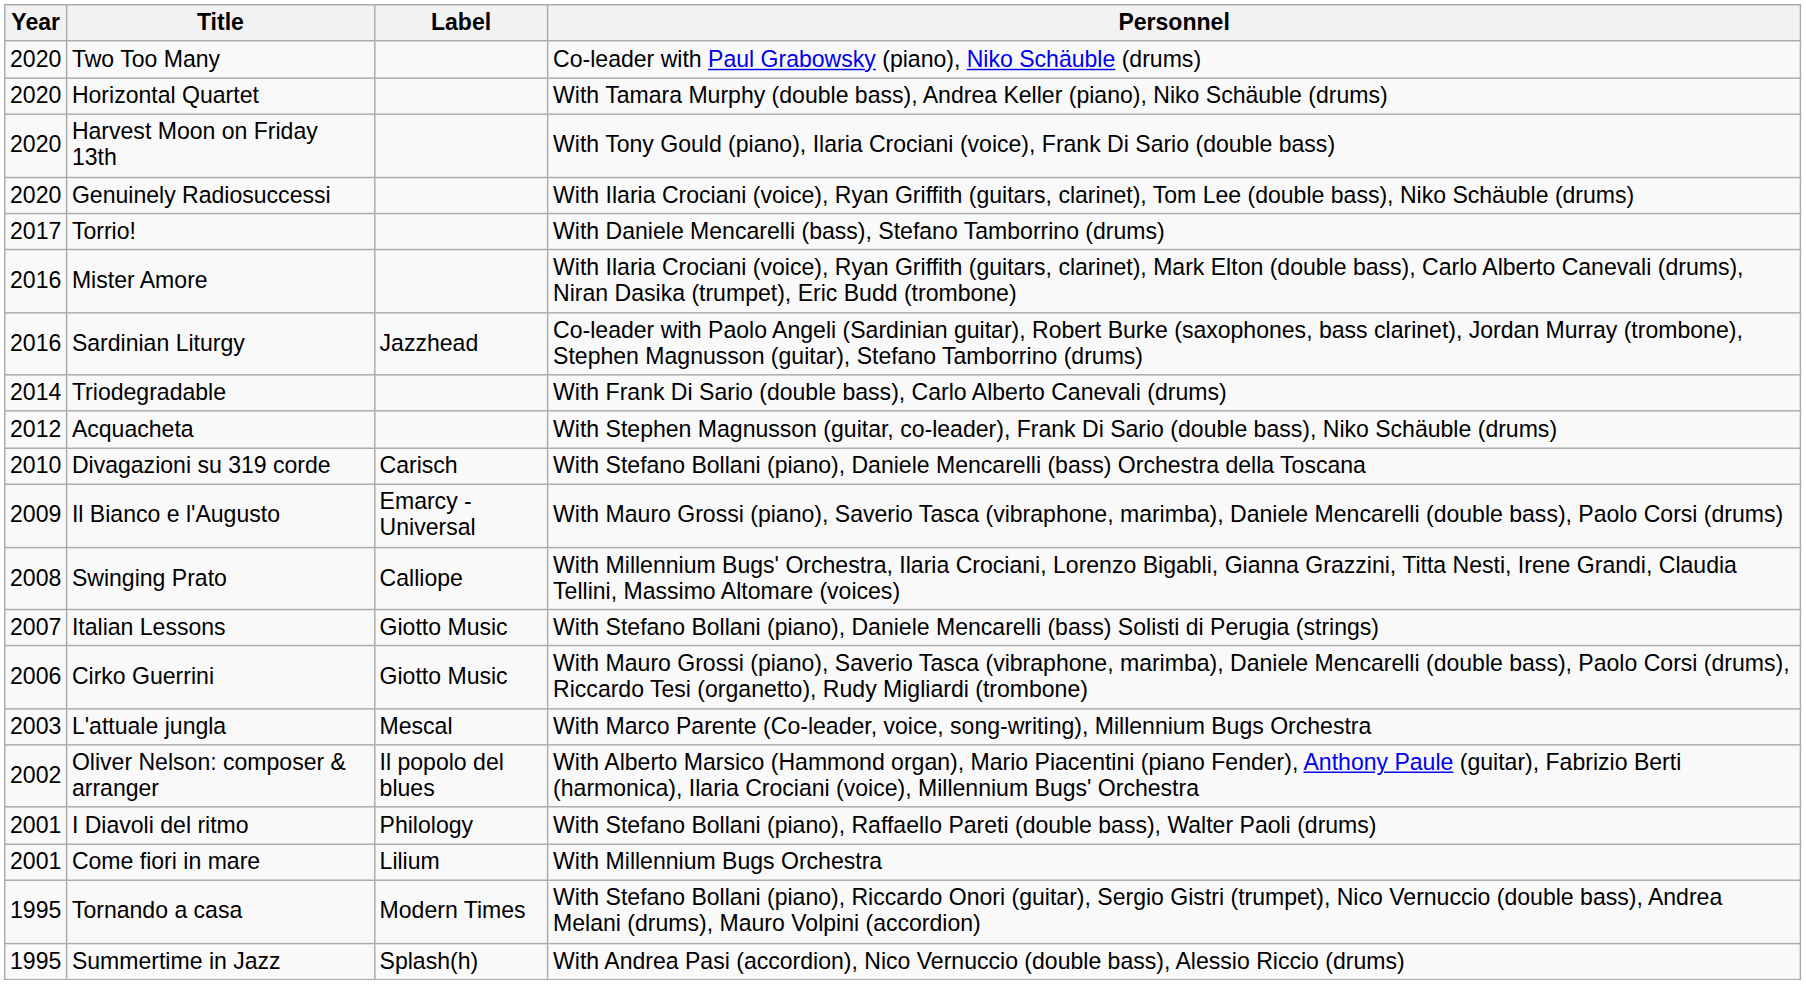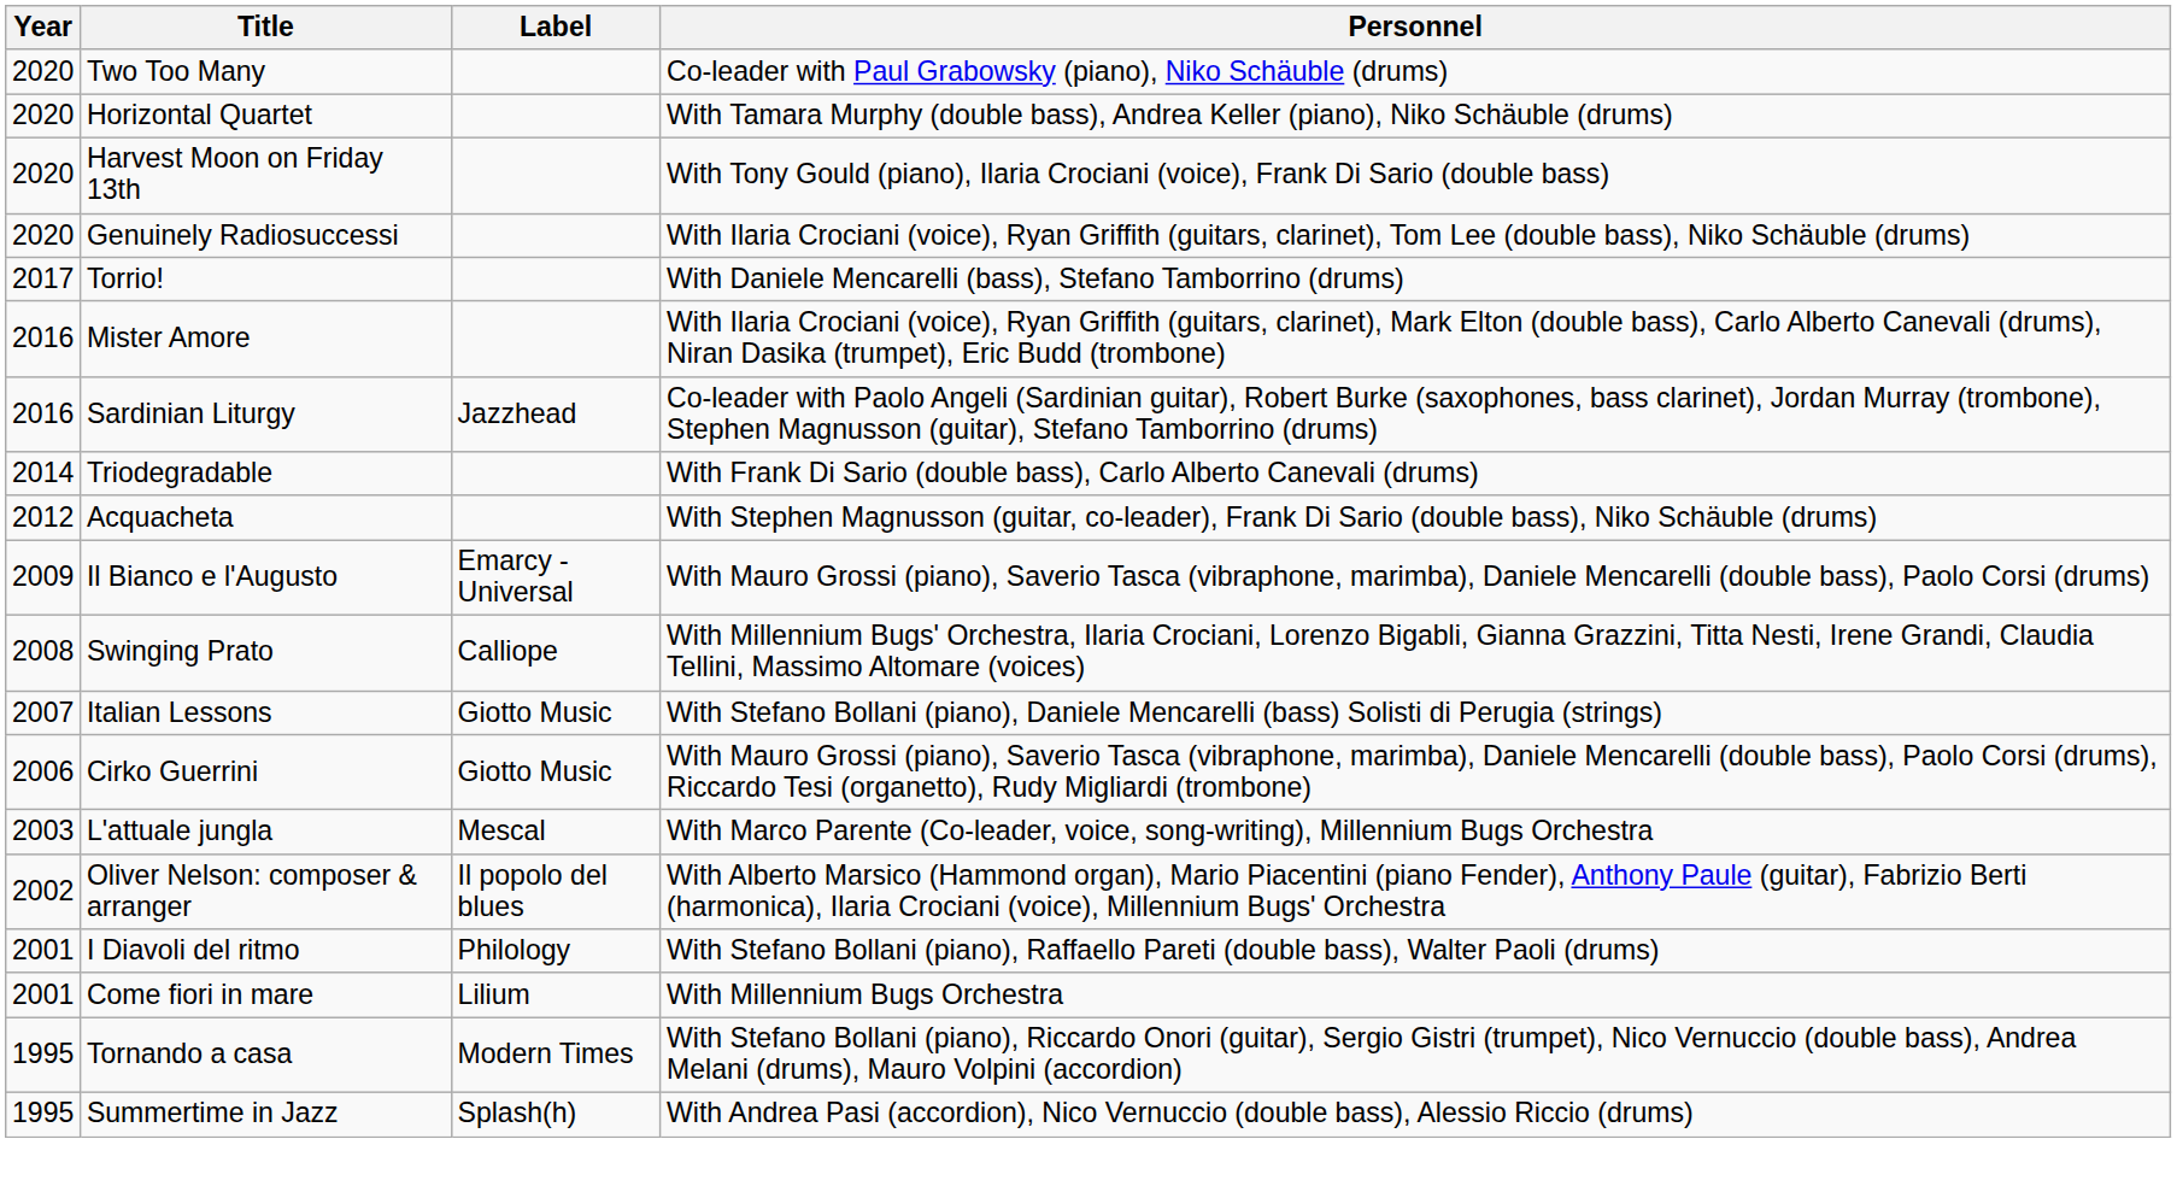 <table class="wikitable sortable">
 <tr>
 <th>Year</th>
 <th>Title</th>
 <th>Label</th>
 <th>Personnel</th>
 </tr>
 <tr>
 <td>2020</td>
 <td>Two Too Many</td>
 <td></td>
 <td>Co-leader with <a href='#'>Paul Grabowsky</a> (piano), <a href='#'>Niko Schäuble</a> (drums)</td>
 </tr>
 <tr>
 <td>2020</td>
 <td>Horizontal Quartet</td>
 <td></td>
 <td>With Tamara Murphy (double bass), Andrea Keller (piano), Niko Schäuble (drums)</td>
 </tr>
 <tr>
 <td>2020</td>
 <td>Harvest Moon on Friday 13th</td>
 <td></td>
 <td>With Tony Gould (piano), Ilaria Crociani (voice), Frank Di Sario (double bass)</td>
 </tr>
 <tr>
 <td>2020</td>
 <td>Genuinely Radiosuccessi</td>
 <td></td>
 <td>With Ilaria Crociani (voice), Ryan Griffith (guitars, clarinet), Tom Lee (double bass), Niko Schäuble (drums)</td>
 </tr>
 <tr>
 <td>2017</td>
 <td>Torrio!</td>
 <td></td>
 <td>With Daniele Mencarelli (bass), Stefano Tamborrino (drums)</td>
 </tr>
 <tr>
 <td>2016</td>
 <td>Mister Amore</td>
 <td></td>
 <td>With Ilaria Crociani (voice), Ryan Griffith (guitars, clarinet), Mark Elton (double bass), Carlo Alberto Canevali (drums), Niran Dasika (trumpet), Eric Budd (trombone)</td>
 </tr>
 <tr>
 <td>2016</td>
 <td>Sardinian Liturgy</td>
 <td>Jazzhead</td>
 <td>Co-leader with Paolo Angeli (Sardinian guitar), Robert Burke (saxophones, bass clarinet), Jordan Murray (trombone), Stephen Magnusson (guitar), Stefano Tamborrino (drums)</td>
 </tr>
 <tr>
 <td>2014</td>
 <td>Triodegradable</td>
 <td></td>
 <td>With Frank Di Sario (double bass), Carlo Alberto Canevali (drums)</td>
 </tr>
 <tr>
 <td>2012</td>
 <td>Acquacheta</td>
 <td></td>
 <td>With Stephen Magnusson (guitar, co-leader), Frank Di Sario (double bass), Niko Schäuble (drums)</td>
 </tr>
 <tr>
-<td>2010</td>
-<td>Divagazioni su 319 corde</td>
-<td>Carisch</td>
-<td>With Stefano Bollani (piano), Daniele Mencarelli (bass) Orchestra della Toscana</td>
-</tr>
-<tr>
 <td>2009</td>
 <td>Il Bianco e l'Augusto</td>
 <td>Emarcy - Universal</td>
 <td>With Mauro Grossi (piano), Saverio Tasca (vibraphone, marimba), Daniele Mencarelli (double bass), Paolo Corsi (drums)</td>
 </tr>
 <tr>
 <td>2008</td>
 <td>Swinging Prato</td>
 <td>Calliope</td>
 <td>With Millennium Bugs' Orchestra, Ilaria Crociani, Lorenzo Bigabli, Gianna Grazzini, Titta Nesti, Irene Grandi, Claudia Tellini, Massimo Altomare (voices)</td>
 </tr>
 <tr>
 <td>2007</td>
 <td>Italian Lessons</td>
 <td>Giotto Music</td>
 <td>With Stefano Bollani (piano), Daniele Mencarelli (bass) Solisti di Perugia (strings)</td>
 </tr>
 <tr>
 <td>2006</td>
 <td>Cirko Guerrini</td>
 <td>Giotto Music</td>
 <td>With Mauro Grossi (piano), Saverio Tasca (vibraphone, marimba), Daniele Mencarelli (double bass), Paolo Corsi (drums), Riccardo Tesi (organetto), Rudy Migliardi (trombone)</td>
 </tr>
 <tr>
 <td>2003</td>
 <td>L'attuale jungla</td>
 <td>Mescal</td>
 <td>With Marco Parente (Co-leader, voice, song-writing), Millennium Bugs Orchestra</td>
 </tr>
 <tr>
 <td>2002</td>
 <td>Oliver Nelson: composer & arranger</td>
 <td>Il popolo del blues</td>
 <td>With Alberto Marsico (Hammond organ), Mario Piacentini (piano Fender), <a href='#'>Anthony Paule</a> (guitar), Fabrizio Berti (harmonica), Ilaria Crociani (voice), Millennium Bugs' Orchestra</td>
 </tr>
 <tr>
 <td>2001</td>
 <td>I Diavoli del ritmo</td>
 <td>Philology</td>
 <td>With Stefano Bollani (piano), Raffaello Pareti (double bass), Walter Paoli (drums)</td>
 </tr>
 <tr>
 <td>2001</td>
 <td>Come fiori in mare</td>
 <td>Lilium</td>
 <td>With Millennium Bugs Orchestra</td>
 </tr>
 <tr>
 <td>1995</td>
 <td>Tornando a casa</td>
 <td>Modern Times</td>
 <td>With Stefano Bollani (piano), Riccardo Onori (guitar), Sergio Gistri (trumpet), Nico Vernuccio (double bass), Andrea Melani (drums), Mauro Volpini (accordion)</td>
 </tr>
 <tr>
 <td>1995</td>
 <td>Summertime in Jazz</td>
 <td>Splash(h)</td>
 <td>With Andrea Pasi (accordion), Nico Vernuccio (double bass), Alessio Riccio (drums)</td>
 </tr>
 </table>
